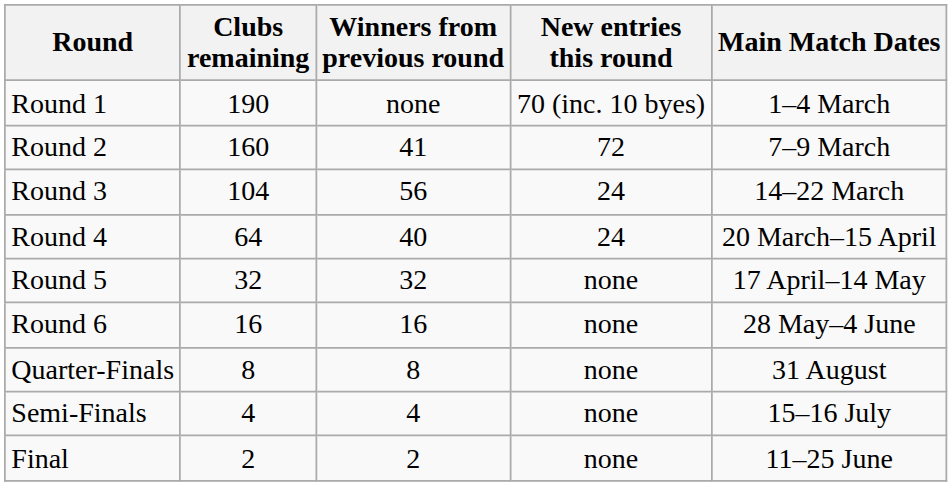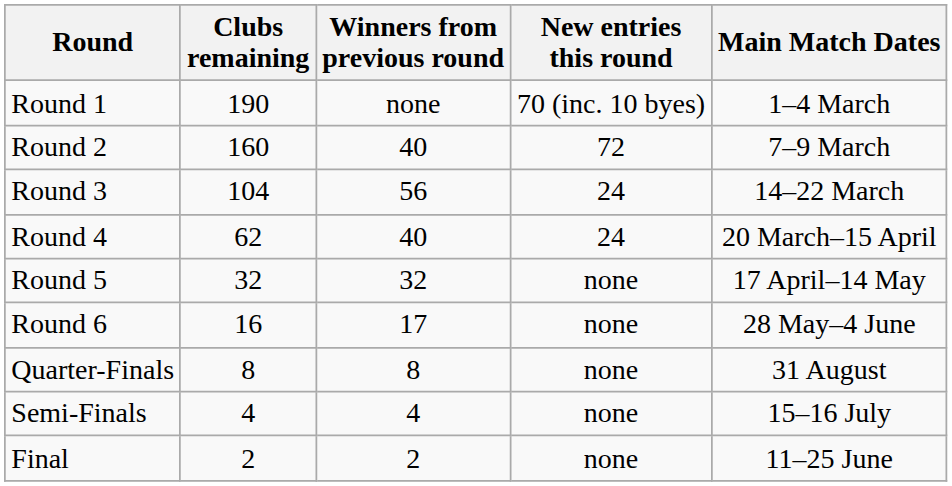 <table class="wikitable">
 <tr>
 <th>Round</th>
 <th>Clubs<br>remaining</th>
 <th>Winners from<br>previous round</th>
 <th>New entries<br>this round</th>
 <th>Main Match Dates</th>
 </tr>
 <tr>
 <td>Round 1</td>
 <td style="text-align:center;">190</td>
 <td style="text-align:center;">none</td>
 <td style="text-align:center;">70 (inc. 10 byes)</td>
 <td style="text-align:center;">1–4 March</td>
 </tr>
 <tr>
 <td>Round 2</td>
 <td style="text-align:center;">160</td>
-<td style="text-align:center;">41</td>
+<td style="text-align:center;">40</td>
 <td style="text-align:center;">72</td>
 <td style="text-align:center;">7–9 March</td>
 </tr>
 <tr>
 <td>Round 3</td>
 <td style="text-align:center;">104</td>
 <td style="text-align:center;">56</td>
 <td style="text-align:center;">24</td>
 <td style="text-align:center;">14–22 March</td>
 </tr>
 <tr>
 <td>Round 4</td>
-<td style="text-align:center;">64</td>
+<td style="text-align:center;">62</td>
 <td style="text-align:center;">40</td>
 <td style="text-align:center;">24</td>
 <td style="text-align:center;">20 March–15 April</td>
 </tr>
 <tr>
 <td>Round 5</td>
 <td style="text-align:center;">32</td>
 <td style="text-align:center;">32</td>
 <td style="text-align:center;">none</td>
 <td style="text-align:center;">17 April–14 May</td>
 </tr>
 <tr>
 <td>Round 6</td>
 <td style="text-align:center;">16</td>
-<td style="text-align:center;">16</td>
+<td style="text-align:center;">17</td>
 <td style="text-align:center;">none</td>
 <td style="text-align:center;">28 May–4 June</td>
 </tr>
 <tr>
 <td>Quarter-Finals</td>
 <td style="text-align:center;">8</td>
 <td style="text-align:center;">8</td>
 <td style="text-align:center;">none</td>
 <td style="text-align:center;">31 August</td>
 </tr>
 <tr>
 <td>Semi-Finals</td>
 <td style="text-align:center;">4</td>
 <td style="text-align:center;">4</td>
 <td style="text-align:center;">none</td>
 <td style="text-align:center;">15–16 July</td>
 </tr>
 <tr>
 <td>Final</td>
 <td style="text-align:center;">2</td>
 <td style="text-align:center;">2</td>
 <td style="text-align:center;">none</td>
 <td style="text-align:center;">11–25 June</td>
 </tr>
 </table>
